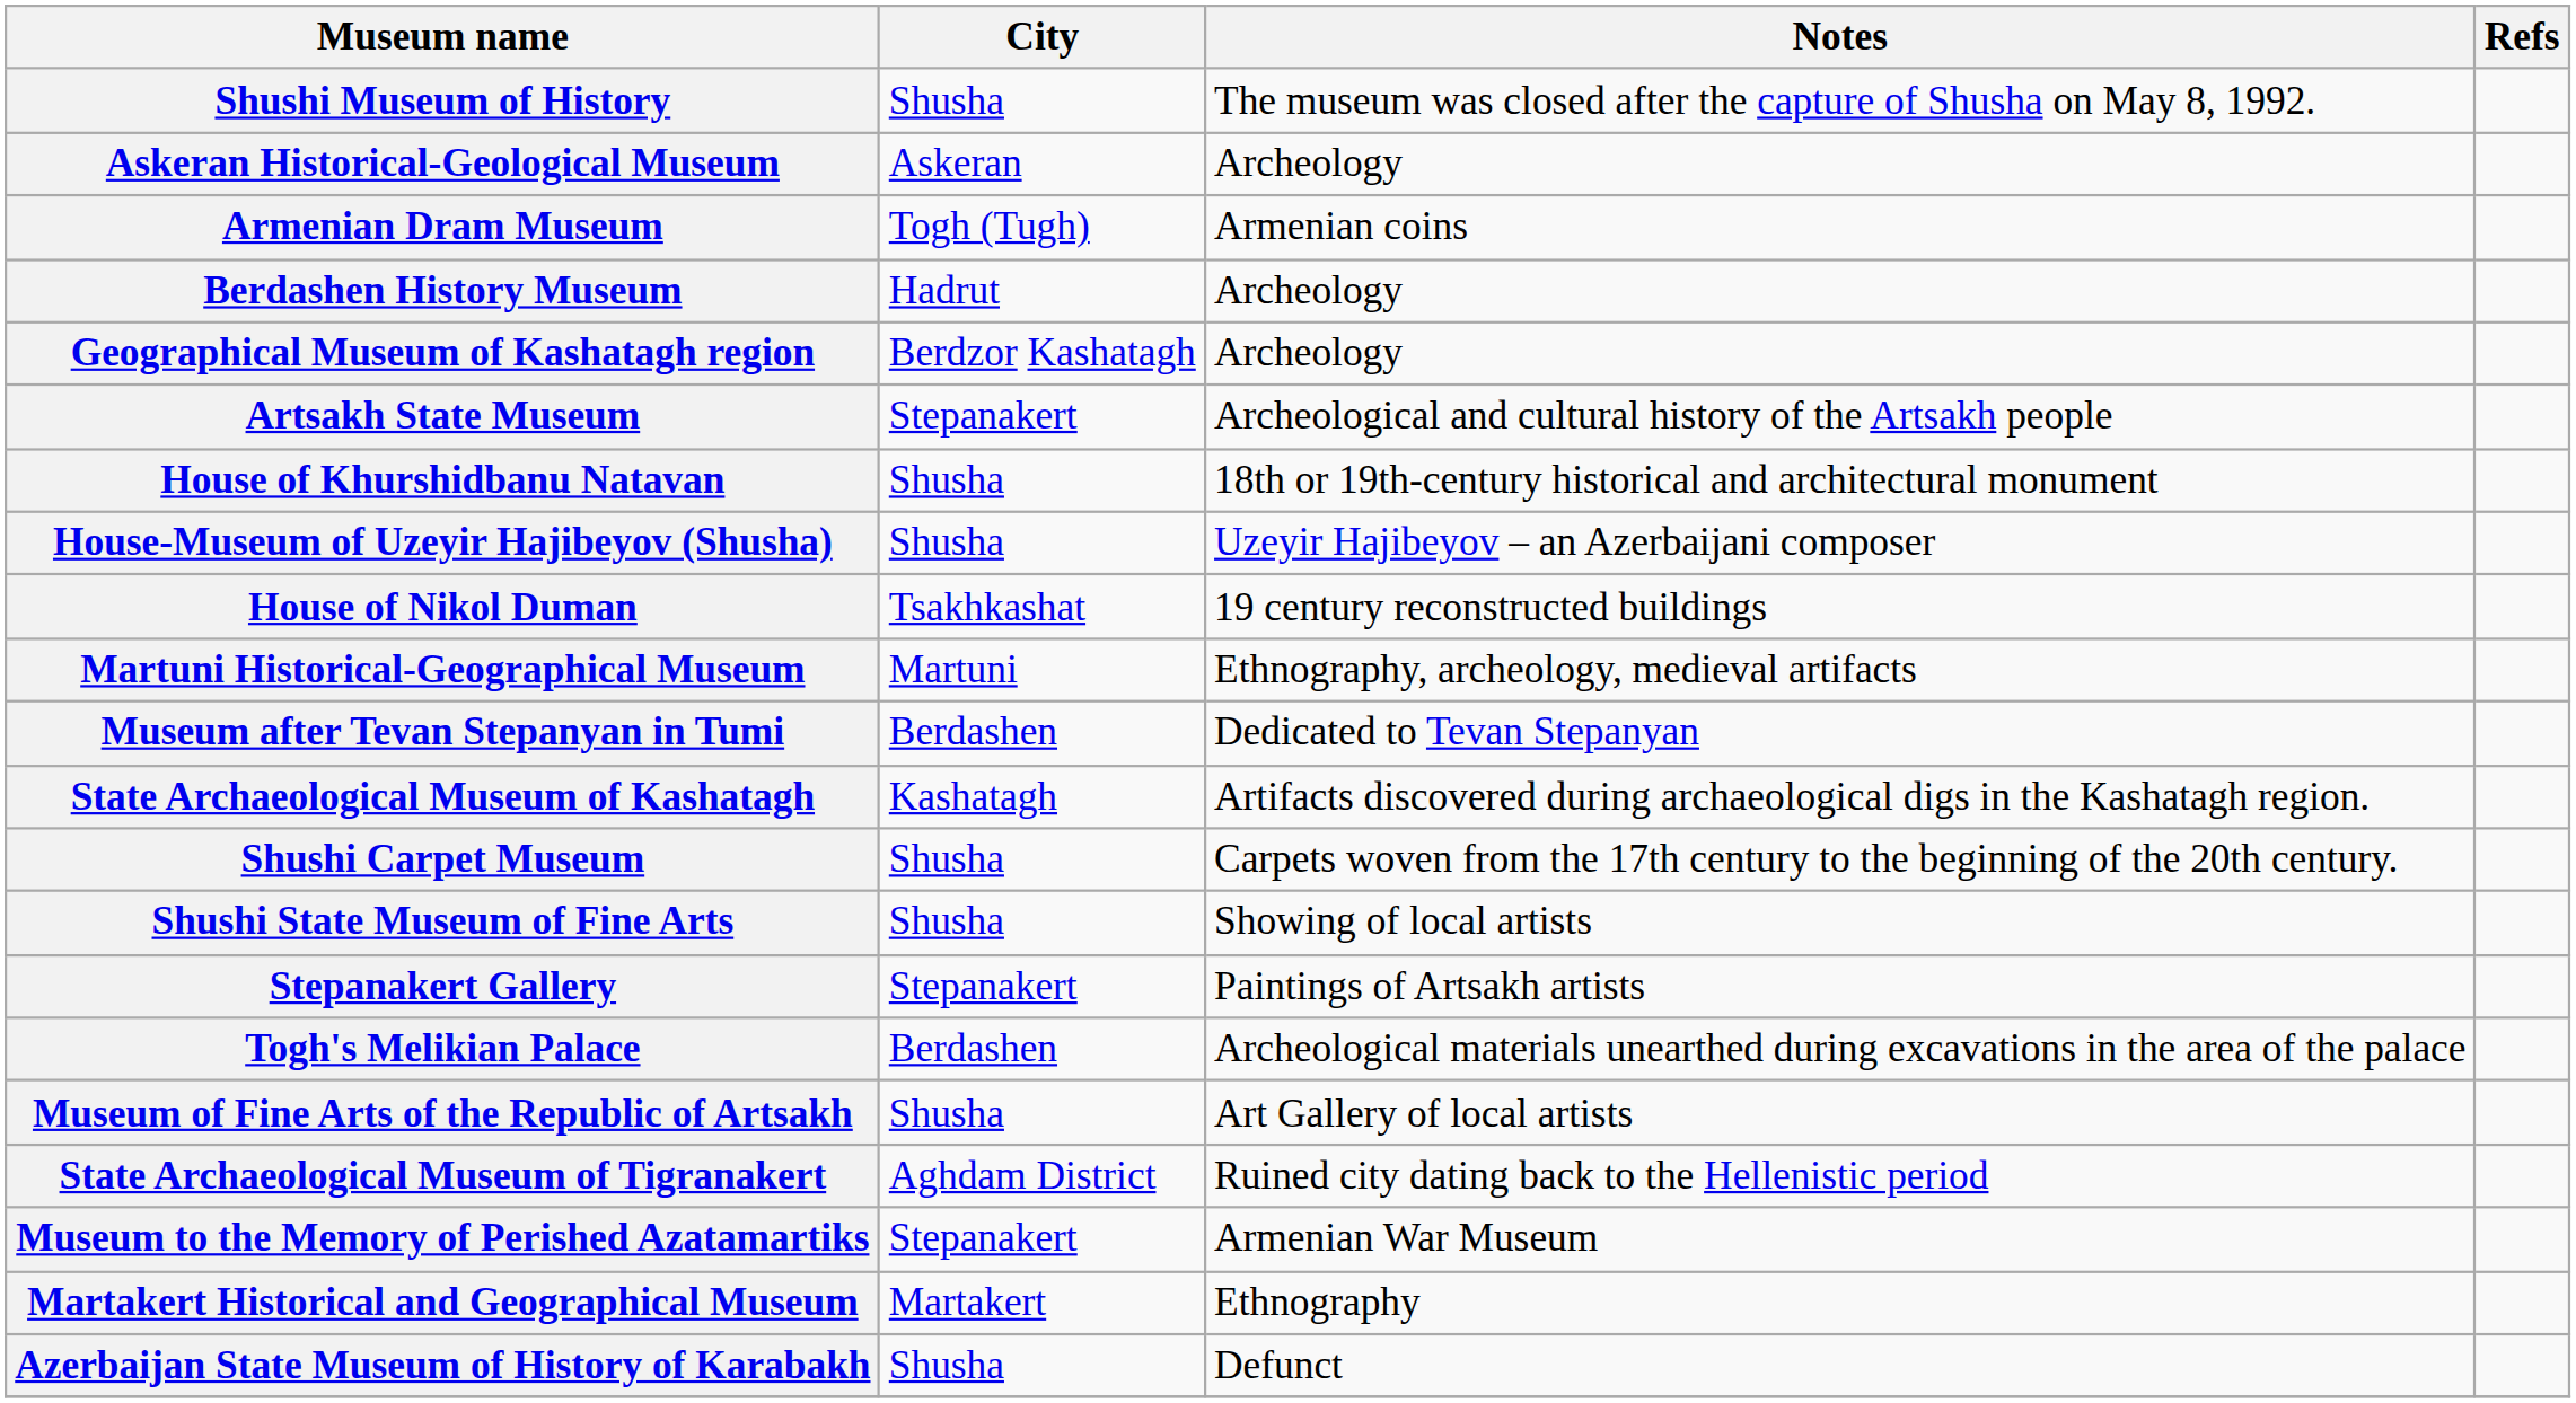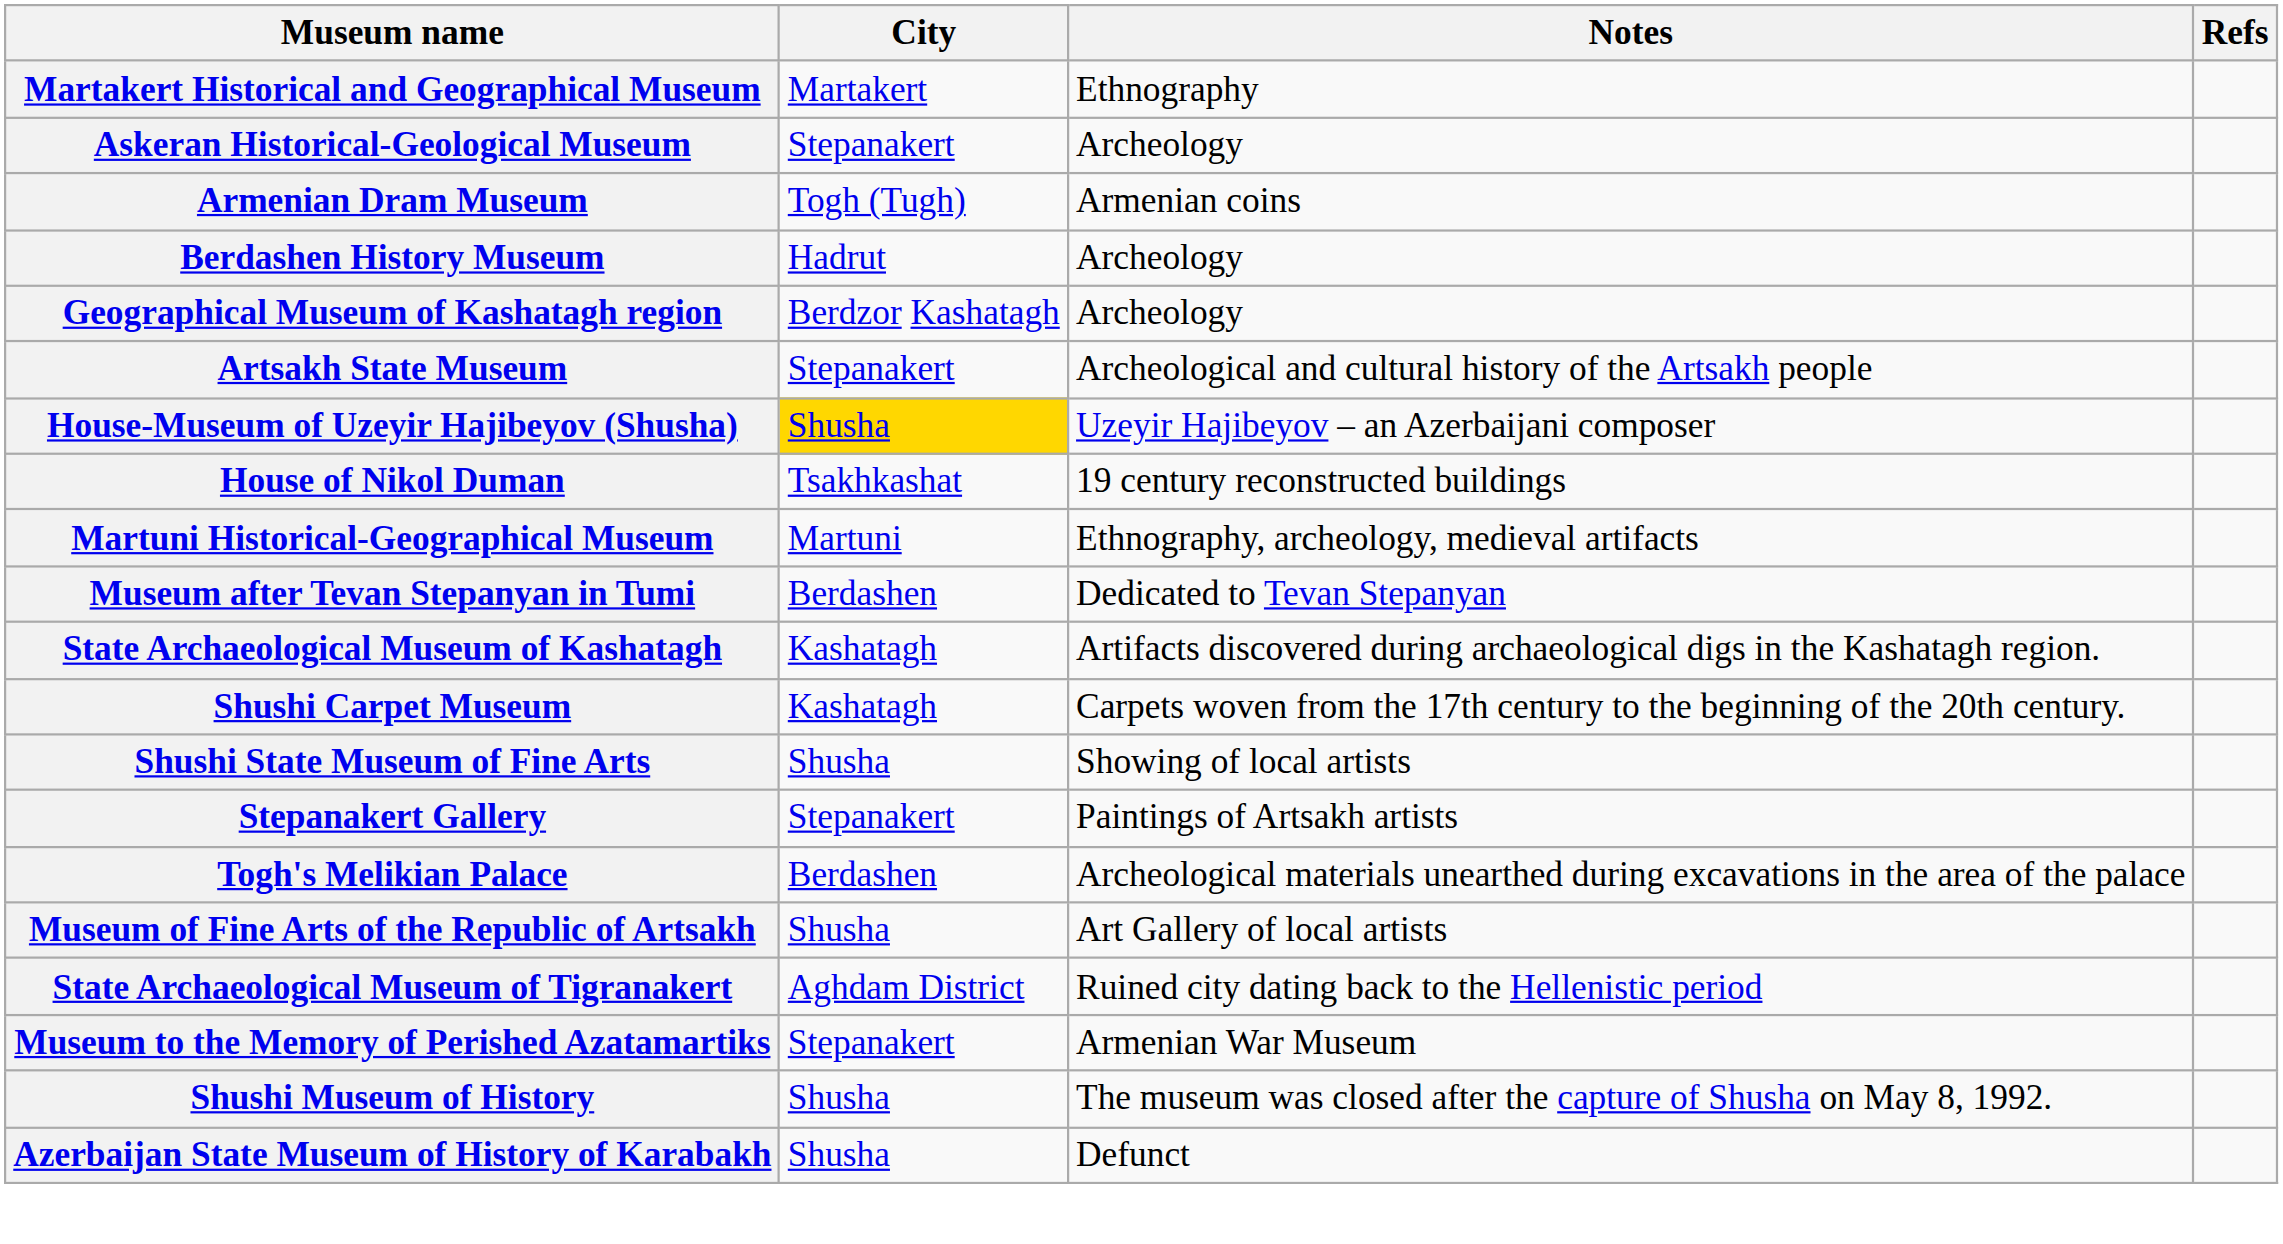 <table class="wikitable sortable plainrowheaders">
 <tr>
 <th scope="col">Museum name</th>
 <th scope="col">City</th>
 <th scope="col">Notes</th>
 <th scope="col" class="unsortable">Refs</th>
 </tr>
 <tr>
-<th scope="row"><a href='#'>Shushi Museum of History</a></th>
-<td><a href='#'>Shusha</a></td>
-<td>The museum was closed after the <a href='#'>capture of Shusha</a> on May 8, 1992.</td>
-<td></td>
+<th scope="row"><a href='#'>Martakert Historical and Geographical Museum</a></th>
+<td><a href='#'>Martakert</a></td>
+<td>Ethnography</td>
+<td align="center"></td>
 </tr>
 <tr>
 <th scope="row"><a href='#'>Askeran Historical-Geological Museum</a></th>
-<td><a href='#'>Askeran</a></td>
+<td><a href='#'>Stepanakert</a></td>
 <td>Archeology</td>
 <td align="center"></td>
 </tr>
 <tr>
 <th scope="row"><a href='#'>Armenian Dram Museum</a></th>
 <td><a href='#'>Togh (Tugh)</a></td>
 <td>Armenian coins</td>
 <td align="center"></td>
 </tr>
 <tr>
 <th scope="row"><a href='#'>Berdashen History Museum</a></th>
 <td><a href='#'>Hadrut</a></td>
 <td>Archeology</td>
 <td align="center"></td>
 </tr>
 <tr>
 <th scope="row"><a href='#'>Geographical Museum of Kashatagh region</a></th>
 <td><a href='#'>Berdzor</a> <a href='#'>Kashatagh</a></td>
 <td>Archeology</td>
 <td align="center"></td>
 </tr>
 <tr>
 <th scope="row"><a href='#'>Artsakh State Museum</a></th>
 <td><a href='#'>Stepanakert</a></td>
 <td>Archeological and cultural history of the <a href='#'>Artsakh</a> people</td>
 <td></td>
 </tr>
 <tr>
-<th scope="row"><a href='#'>House of Khurshidbanu Natavan</a></th>
-<td><a href='#'>Shusha</a></td>
-<td>18th or 19th-century historical and architectural monument</td>
-<td></td>
-</tr>
-<tr>
 <th scope="row"><a href='#'>House-Museum of Uzeyir Hajibeyov (Shusha)</a></th>
-<td><a href='#'>Shusha</a></td>
+<td style="background: gold;"><a href='#'>Shusha</a></td>
 <td><a href='#'>Uzeyir Hajibeyov</a> – an Azerbaijani composer</td>
 <td></td>
 </tr>
 <tr>
 <th scope="row"><a href='#'>House of Nikol Duman</a></th>
 <td><a href='#'>Tsakhkashat</a></td>
 <td>19 century reconstructed buildings</td>
 <td></td>
 </tr>
 <tr>
 <th scope="row"><a href='#'>Martuni Historical-Geographical Museum</a></th>
 <td><a href='#'>Martuni</a></td>
 <td>Ethnography, archeology, medieval artifacts</td>
 <td></td>
 </tr>
 <tr>
 <th scope="row"><a href='#'>Museum after Tevan Stepanyan in Tumi</a></th>
 <td><a href='#'>Berdashen</a></td>
 <td>Dedicated to <a href='#'>Tevan Stepanyan</a></td>
 <td></td>
 </tr>
 <tr>
 <th scope="row"><a href='#'>State Archaeological Museum of Kashatagh</a></th>
 <td><a href='#'>Kashatagh</a></td>
 <td>Artifacts discovered during archaeological digs in the Kashatagh region.</td>
 <td></td>
 </tr>
 <tr>
 <th scope="row"><a href='#'>Shushi Carpet Museum</a></th>
-<td><a href='#'>Shusha</a></td>
+<td><a href='#'>Kashatagh</a></td>
 <td>Carpets woven from the 17th century to the beginning of the 20th century.</td>
 <td></td>
 </tr>
 <tr>
 <th scope="row"><a href='#'>Shushi State Museum of Fine Arts</a></th>
 <td><a href='#'>Shusha</a></td>
 <td>Showing of local artists</td>
 <td></td>
 </tr>
 <tr>
 <th scope="row"><a href='#'>Stepanakert Gallery</a></th>
 <td><a href='#'>Stepanakert</a></td>
 <td>Paintings of Artsakh artists</td>
 <td></td>
 </tr>
 <tr>
 <th scope="row"><a href='#'>Togh's Melikian Palace</a></th>
 <td><a href='#'>Berdashen</a></td>
 <td>Archeological materials unearthed during excavations in the area of the palace</td>
 <td></td>
 </tr>
 <tr>
 <th scope="row"><a href='#'>Museum of Fine Arts of the Republic of Artsakh</a></th>
 <td><a href='#'>Shusha</a></td>
 <td>Art Gallery of local artists</td>
 <td></td>
 </tr>
 <tr>
 <th scope="row"><a href='#'>State Archaeological Museum of Tigranakert</a></th>
 <td><a href='#'>Aghdam District</a></td>
 <td>Ruined city dating back to the <a href='#'>Hellenistic period</a></td>
 <td></td>
 </tr>
 <tr>
 <th scope="row"><a href='#'>Museum to the Memory of Perished Azatamartiks</a></th>
 <td><a href='#'>Stepanakert</a></td>
 <td>Armenian War Museum</td>
 <td></td>
 </tr>
 <tr>
-<th scope="row"><a href='#'>Martakert Historical and Geographical Museum</a></th>
-<td><a href='#'>Martakert</a></td>
-<td>Ethnography</td>
-<td align="center"></td>
+<th scope="row"><a href='#'>Shushi Museum of History</a></th>
+<td><a href='#'>Shusha</a></td>
+<td>The museum was closed after the <a href='#'>capture of Shusha</a> on May 8, 1992.</td>
+<td></td>
 </tr>
 <tr>
 <th scope="row"><a href='#'>Azerbaijan State Museum of History of Karabakh</a></th>
 <td><a href='#'>Shusha</a></td>
 <td>Defunct</td>
 <td></td>
 </tr>
 <tr>
 </tr>
 </table>
